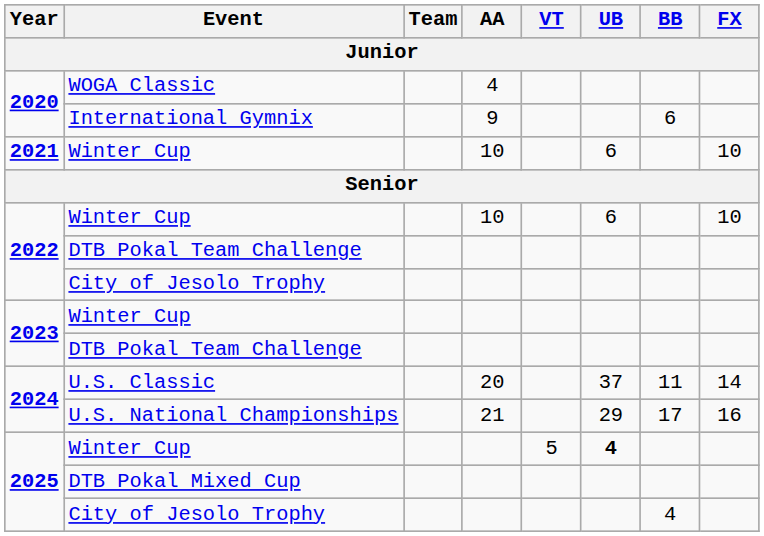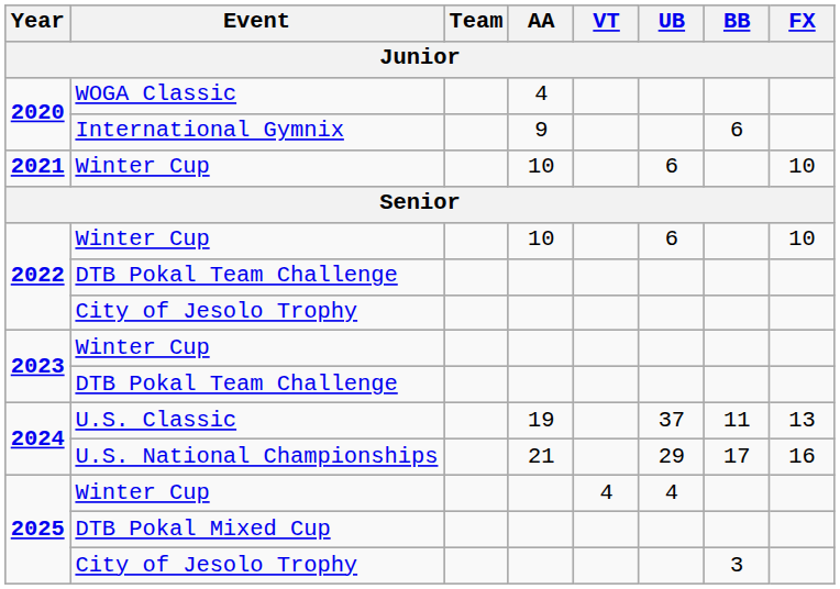 <table class="wikitable" style="text-align:center; font-size:95%;">
 <tr>
 <th align=center>Year</th>
 <th align=center>Event</th>
 <th style="width:30px;">Team</th>
 <th style="width:30px;">AA</th>
 <th style="width:30px;"><a href='#'>VT</a></th>
 <th style="width:30px;"><a href='#'>UB</a></th>
 <th style="width:30px;"><a href='#'>BB</a></th>
 <th style="width:30px;"><a href='#'>FX</a></th>
 </tr>
 <tr>
 <th colspan="8"><strong>Junior</strong></th>
 </tr>
 <tr>
 <td rowspan="2"><strong><a href='#'>2020</a></strong></td>
 <td align=left><a href='#'>WOGA Classic</a></td>
 <td></td>
 <td>4</td>
 <td></td>
 <td></td>
 <td></td>
 <td></td>
 </tr>
 <tr>
 <td align=left><a href='#'>International Gymnix</a></td>
 <td></td>
 <td>9</td>
 <td></td>
 <td></td>
 <td>6</td>
 <td></td>
 </tr>
 <tr>
 <td rowspan="1"><strong><a href='#'>2021</a></strong></td>
 <td align=left><a href='#'>Winter Cup</a></td>
 <td></td>
 <td>10</td>
 <td></td>
 <td>6</td>
 <td></td>
 <td>10</td>
 </tr>
 <tr>
 <th colspan="8"><strong>Senior</strong></th>
 </tr>
 <tr>
 <td rowspan="3"><strong><a href='#'>2022</a></strong></td>
 <td align=left><a href='#'>Winter Cup</a></td>
 <td></td>
 <td>10</td>
 <td></td>
 <td>6</td>
 <td></td>
 <td>10</td>
 </tr>
 <tr>
 <td align=left><a href='#'>DTB Pokal Team Challenge</a></td>
 <td></td>
 <td></td>
 <td></td>
 <td></td>
 <td></td>
 <td></td>
 </tr>
 <tr>
 <td align=left><a href='#'>City of Jesolo Trophy</a></td>
 <td></td>
 <td></td>
 <td></td>
 <td></td>
 <td></td>
 <td></td>
 </tr>
 <tr>
 <td rowspan="2"><strong><a href='#'>2023</a></strong></td>
 <td align=left><a href='#'>Winter Cup</a></td>
 <td></td>
 <td></td>
 <td></td>
 <td></td>
 <td></td>
 <td></td>
 </tr>
 <tr>
 <td align=left><a href='#'>DTB Pokal Team Challenge</a></td>
 <td></td>
 <td></td>
 <td></td>
 <td></td>
 <td></td>
 </tr>
 <tr>
 <td rowspan="2"><strong><a href='#'>2024</a></strong></td>
 <td align=left><a href='#'>U.S. Classic</a></td>
 <td></td>
-<td>20</td>
+<td>19</td>
 <td></td>
 <td>37</td>
 <td>11</td>
-<td>14</td>
+<td>13</td>
 </tr>
 <tr>
 <td align=left><a href='#'>U.S. National Championships</a></td>
 <td></td>
 <td>21</td>
 <td></td>
 <td>29</td>
 <td>17</td>
 <td>16</td>
 </tr>
 <tr>
 <td rowspan="3"><strong><a href='#'>2025</a></strong></td>
 <td align=left><a href='#'>Winter Cup</a></td>
 <td></td>
 <td></td>
-<td>5</td>
-<td><strong>4</strong></td>
+<td>4</td>
+<td>4</td>
 <td></td>
 <td></td>
 </tr>
 <tr>
 <td align=left><a href='#'>DTB Pokal Mixed Cup</a></td>
 <td></td>
 <td></td>
 <td></td>
 <td></td>
 <td></td>
 <td></td>
 </tr>
 <tr>
 <td align=left><a href='#'>City of Jesolo Trophy</a></td>
 <td></td>
 <td></td>
 <td></td>
 <td></td>
-<td>4</td>
+<td>3</td>
 <td></td>
 </tr>
 </table>
